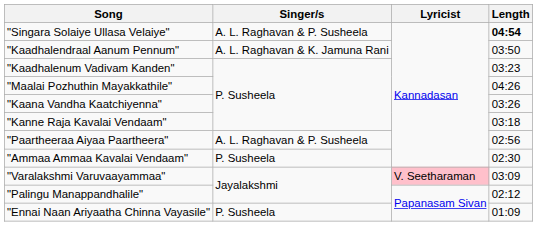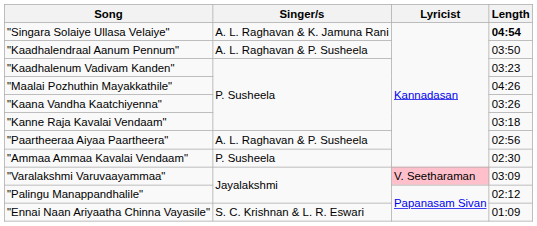 <table class="wikitable" style="font-size:95%;">
 <tr>
 <th>Song</th>
 <th>Singer/s</th>
 <th>Lyricist</th>
 <th>Length</th>
 </tr>
 <tr>
 <td>"Singara Solaiye Ullasa Velaiye"</td>
-<td>A. L. Raghavan & P. Susheela</td>
+<td>A. L. Raghavan & K. Jamuna Rani</td>
 <td rowspan=8><a href='#'>Kannadasan</a></td>
 <td><strong>04:54</strong></td>
 </tr>
 <tr>
 <td>"Kaadhalendraal Aanum Pennum"</td>
-<td>A. L. Raghavan & K. Jamuna Rani</td>
+<td>A. L. Raghavan & P. Susheela</td>
 <td>03:50</td>
 </tr>
 <tr>
 <td>"Kaadhalenum Vadivam Kanden"</td>
 <td rowspan=4>P. Susheela</td>
 <td>03:23</td>
 </tr>
 <tr>
 <td>"Maalai Pozhuthin Mayakkathile"</td>
 <td>04:26</td>
 </tr>
 <tr>
 <td>"Kaana Vandha Kaatchiyenna"</td>
 <td>03:26</td>
 </tr>
 <tr>
 <td>"Kanne Raja Kavalai Vendaam"</td>
 <td>03:18</td>
 </tr>
 <tr>
 <td>"Paartheeraa Aiyaa Paartheera"</td>
 <td>A. L. Raghavan & P. Susheela</td>
 <td>02:56</td>
 </tr>
 <tr>
 <td>"Ammaa Ammaa Kavalai Vendaam"</td>
 <td>P. Susheela</td>
 <td>02:30</td>
 </tr>
 <tr>
 <td>"Varalakshmi Varuvaayammaa"</td>
 <td rowspan=2>Jayalakshmi</td>
 <td style="background: pink;">V. Seetharaman</td>
 <td>03:09</td>
 </tr>
 <tr>
 <td>"Palingu Manappandhalile"</td>
 <td rowspan=2><a href='#'>Papanasam Sivan</a></td>
 <td>02:12</td>
 </tr>
 <tr>
 <td>"Ennai Naan Ariyaatha Chinna Vayasile"</td>
-<td>P. Susheela</td>
+<td>S. C. Krishnan & L. R. Eswari</td>
 <td>01:09</td>
 </tr>
 </table>
